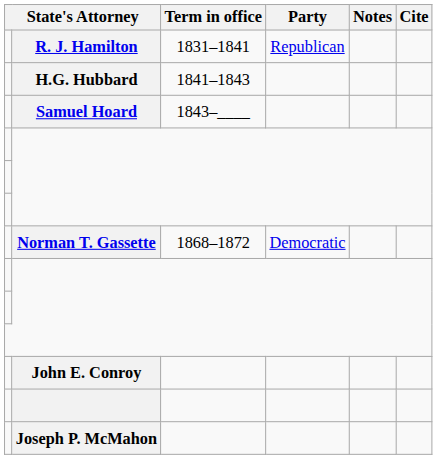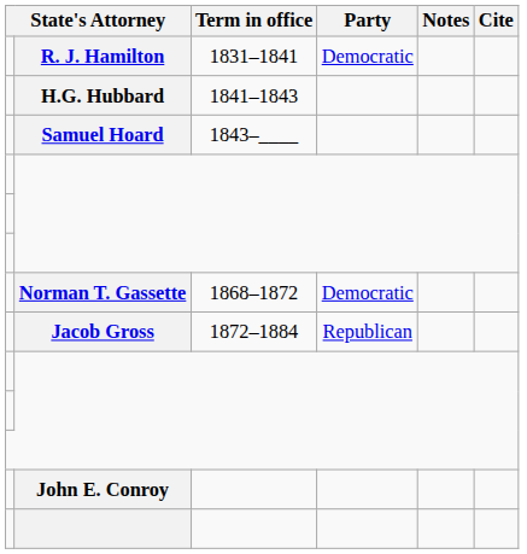 <table class="wikitable sortable" style="text-align:center;">
 <tr>
 <th colspan="2">State's Attorney</th>
 <th scope="col">Term in office</th>
 <th scope="col">Party</th>
 <th scope="col">Notes</th>
 <th scope="col">Cite</th>
 </tr>
 <tr style="height:2em;">
 <td></td>
 <th><a href='#'>R. J. Hamilton</a></th>
 <td>1831–1841</td>
-<td><a href='#'>Republican</a></td>
+<td><a href='#'>Democratic</a></td>
 <td></td>
 <td></td>
 </tr>
 <tr style="height:2em;">
 <td></td>
 <th>H.G. Hubbard</th>
 <td>1841–1843</td>
 <td></td>
 <td></td>
 <td></td>
 </tr>
 <tr style="height:2em;">
 <td></td>
 <th><a href='#'>Samuel Hoard</a></th>
 <td>1843–____</td>
 <td></td>
 <td></td>
 <td></td>
 </tr>
 <tr style="height:2em;">
 <td></td>
 </tr>
 <tr style="height:2em;">
 <td></td>
 </tr>
 <tr style="height:2em;">
 <td></td>
 </tr>
 <tr style="height:2em;">
 <td></td>
 <th><a href='#'>Norman T. Gassette</a></th>
 <td>1868–1872</td>
 <td><a href='#'>Democratic</a></td>
 <td></td>
 <td></td>
 </tr>
 <tr style="height:2em;">
 <td></td>
+<th><a href='#'>Jacob Gross</a></th>
+<td>1872–1884</td>
+<td><a href='#'>Republican</a></td>
+<td></td>
+<td></td>
+</tr>
+<tr style="height:2em;">
+<td></td>
 </tr>
 <tr style="height:2em;">
 <td></td>
 </tr>
 <tr style="height:2em;">
 </tr>
 <tr style="height:2em;">
 <td></td>
 <th>John E. Conroy</th>
 <td></td>
 <td></td>
 <td></td>
 <td></td>
 </tr>
 <tr style="height:2em;">
 <td></td>
 <th></th>
 <td></td>
 <td></td>
 <td></td>
 </tr>
-<tr style="height:2em;">
-<td></td>
-<th>Joseph P. McMahon</th>
-<td></td>
-<td></td>
-<td></td>
-<td></td>
-</tr>
 </table>
